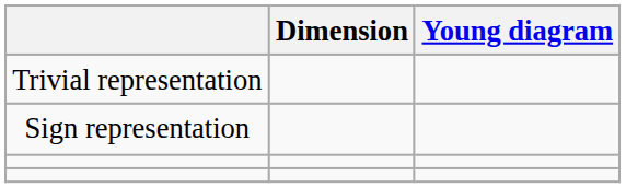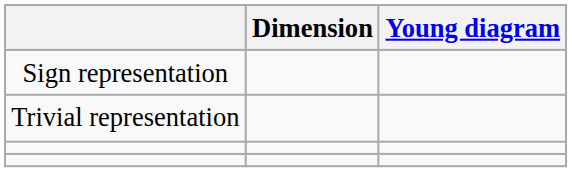 <table class="wikitable" style="font-size:small; text-align:center;">
 <tr>
 <th></th>
 <th>Dimension</th>
 <th><a href='#'>Young diagram</a></th>
 </tr>
 <tr>
-<td>Trivial representation</td>
+<td>Sign representation</td>
 <td></td>
 <td></td>
 </tr>
 <tr>
-<td>Sign representation</td>
+<td>Trivial representation</td>
 <td></td>
 <td></td>
 </tr>
 <tr>
 <td></td>
 <td></td>
 <td></td>
 </tr>
 <tr>
 <td></td>
 <td></td>
 <td></td>
 </tr>
 </table>
